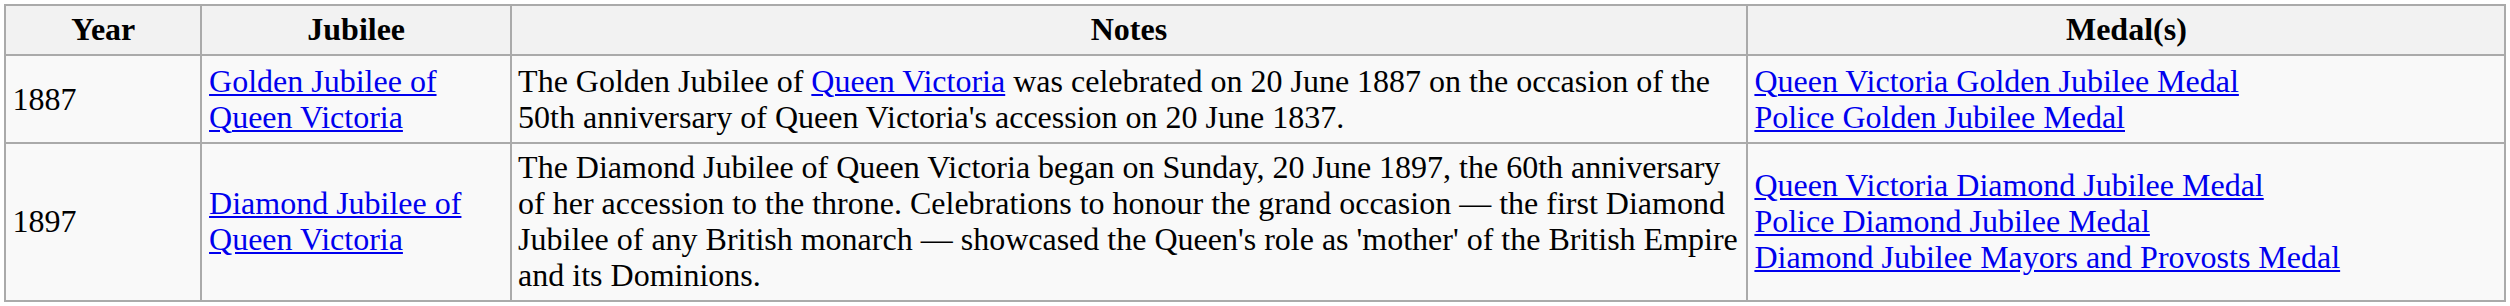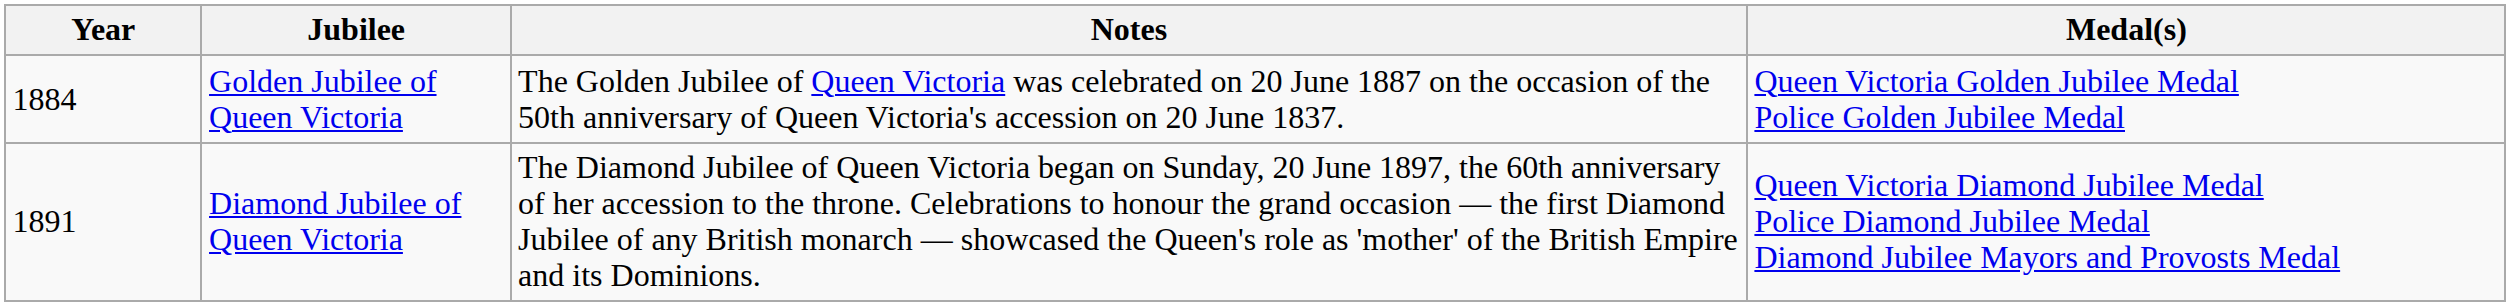 <table class="wikitable" style="width:99%">
 <tr>
 <th style="width:7%;">Year</th>
 <th style="width:11%;">Jubilee</th>
 <th style="width:44%;">Notes</th>
 <th style="width:27%;">Medal(s)</th>
 </tr>
 <tr>
-<td>1887</td>
+<td>1884</td>
 <td><a href='#'>Golden Jubilee of Queen Victoria</a></td>
 <td>The Golden Jubilee of <a href='#'>Queen Victoria</a> was celebrated on 20 June 1887 on the occasion of the 50th anniversary of Queen Victoria's accession on 20 June 1837.</td>
 <td> <a href='#'>Queen Victoria Golden Jubilee Medal</a><br> <a href='#'>Police Golden Jubilee Medal</a></td>
 </tr>
 <tr>
-<td>1897</td>
+<td>1891</td>
 <td><a href='#'>Diamond Jubilee of Queen Victoria</a></td>
 <td>The Diamond Jubilee of Queen Victoria began on Sunday, 20 June 1897, the 60th anniversary of her accession to the throne. Celebrations to honour the grand occasion — the first Diamond Jubilee of any British monarch — showcased the Queen's role as 'mother' of the British Empire and its Dominions.</td>
 <td> <a href='#'>Queen Victoria Diamond Jubilee Medal</a><br> <a href='#'>Police Diamond Jubilee Medal</a><br> <a href='#'>Diamond Jubilee Mayors and Provosts Medal</a></td>
 </tr>
 </table>
